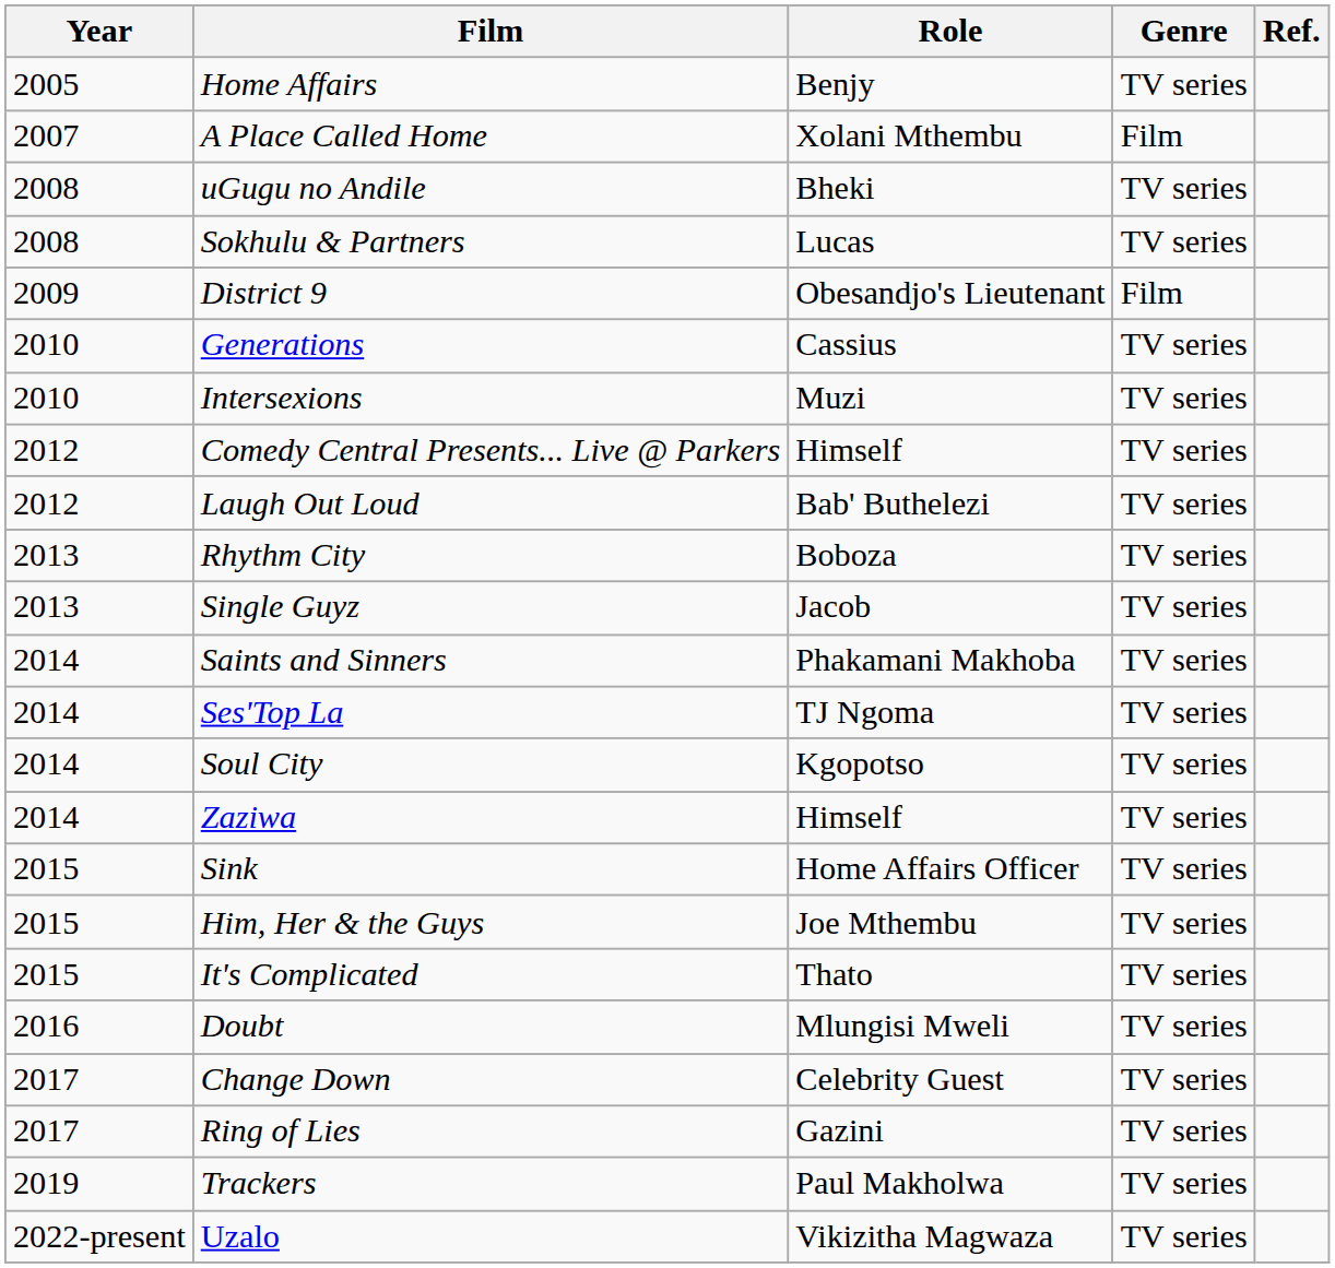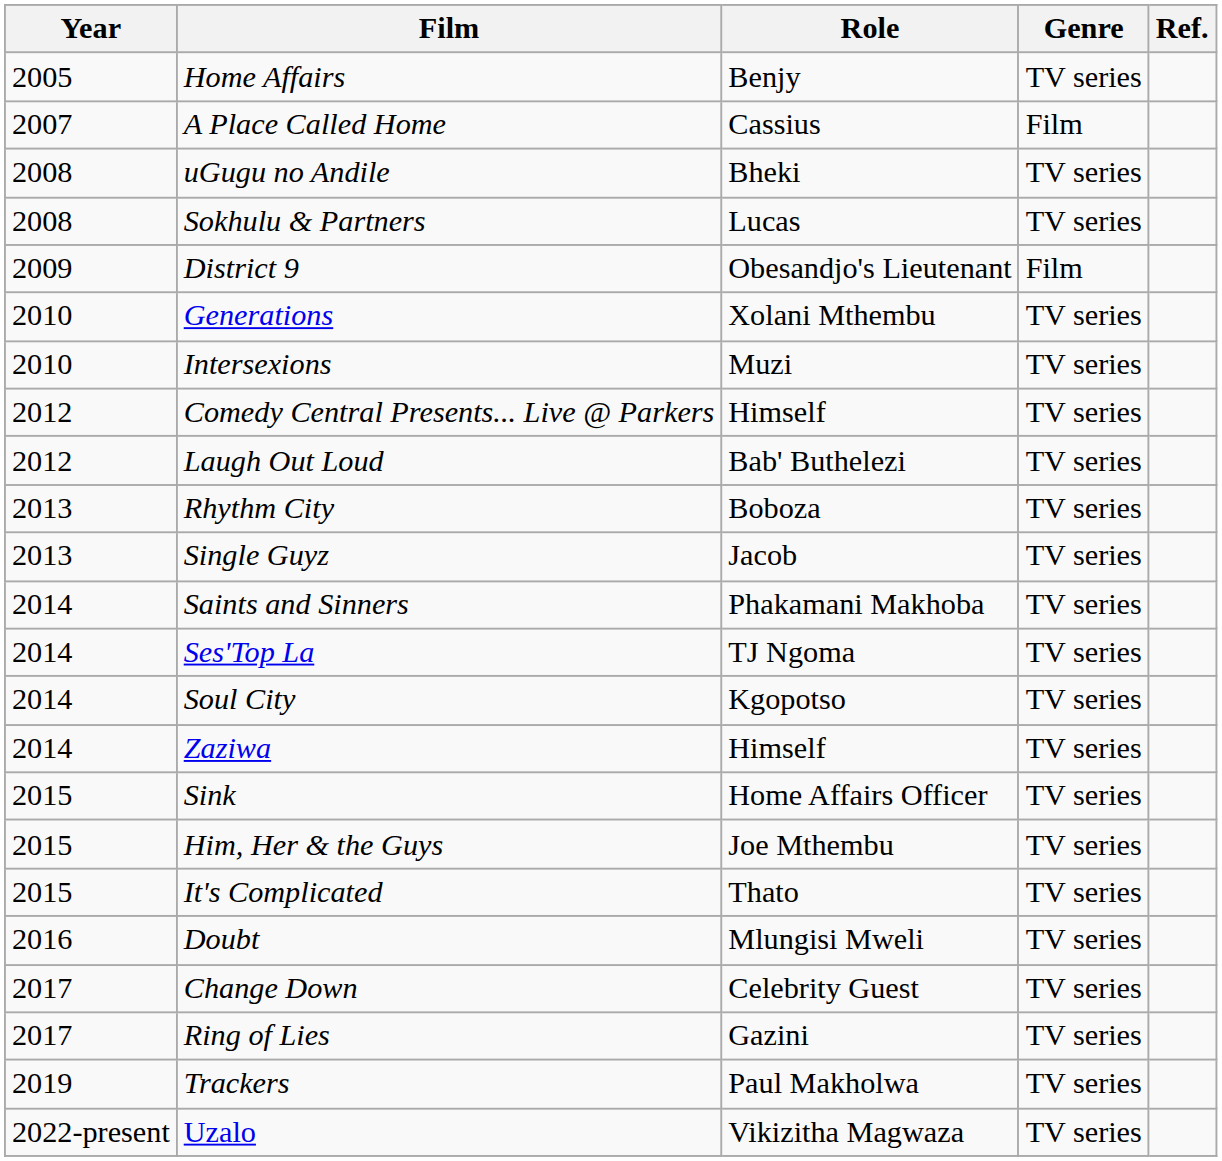 <table class="wikitable">
 <tr>
 <th>Year</th>
 <th>Film</th>
 <th>Role</th>
 <th>Genre</th>
 <th>Ref.</th>
 </tr>
 <tr>
 <td>2005</td>
 <td><em>Home Affairs</em></td>
 <td>Benjy</td>
 <td>TV series</td>
 <td></td>
 </tr>
 <tr>
 <td>2007</td>
 <td><em>A Place Called Home</em></td>
-<td>Xolani Mthembu</td>
+<td>Cassius</td>
 <td>Film</td>
 <td></td>
 </tr>
 <tr>
 <td>2008</td>
 <td><em>uGugu no Andile</em></td>
 <td>Bheki</td>
 <td>TV series</td>
 <td></td>
 </tr>
 <tr>
 <td>2008</td>
 <td><em>Sokhulu & Partners</em></td>
 <td>Lucas</td>
 <td>TV series</td>
 <td></td>
 </tr>
 <tr>
 <td>2009</td>
 <td><em>District 9</em></td>
 <td>Obesandjo's Lieutenant</td>
 <td>Film</td>
 <td></td>
 </tr>
 <tr>
 <td>2010</td>
 <td><em><a href='#'>Generations</a></em></td>
-<td>Cassius</td>
+<td>Xolani Mthembu</td>
 <td>TV series</td>
 <td></td>
 </tr>
 <tr>
 <td>2010</td>
 <td><em>Intersexions</em></td>
 <td>Muzi</td>
 <td>TV series</td>
 <td></td>
 </tr>
 <tr>
 <td>2012</td>
 <td><em>Comedy Central Presents... Live @ Parkers</em></td>
 <td>Himself</td>
 <td>TV series</td>
 <td></td>
 </tr>
 <tr>
 <td>2012</td>
 <td><em>Laugh Out Loud</em></td>
 <td>Bab' Buthelezi</td>
 <td>TV series</td>
 <td></td>
 </tr>
 <tr>
 <td>2013</td>
 <td><em>Rhythm City</em></td>
 <td>Boboza</td>
 <td>TV series</td>
 <td></td>
 </tr>
 <tr>
 <td>2013</td>
 <td><em>Single Guyz</em></td>
 <td>Jacob</td>
 <td>TV series</td>
 <td></td>
 </tr>
 <tr>
 <td>2014</td>
 <td><em>Saints and Sinners</em></td>
 <td>Phakamani Makhoba</td>
 <td>TV series</td>
 <td></td>
 </tr>
 <tr>
 <td>2014</td>
 <td><em><a href='#'>Ses'Top La</a></em></td>
 <td>TJ Ngoma</td>
 <td>TV series</td>
 <td></td>
 </tr>
 <tr>
 <td>2014</td>
 <td><em>Soul City</em></td>
 <td>Kgopotso</td>
 <td>TV series</td>
 <td></td>
 </tr>
 <tr>
 <td>2014</td>
 <td><em><a href='#'>Zaziwa</a></em></td>
 <td>Himself</td>
 <td>TV series</td>
 <td></td>
 </tr>
 <tr>
 <td>2015</td>
 <td><em>Sink</em></td>
 <td>Home Affairs Officer</td>
 <td>TV series</td>
 <td></td>
 </tr>
 <tr>
 <td>2015</td>
 <td><em>Him, Her & the Guys</em></td>
 <td>Joe Mthembu</td>
 <td>TV series</td>
 <td></td>
 </tr>
 <tr>
 <td>2015</td>
 <td><em>It's Complicated</em></td>
 <td>Thato</td>
 <td>TV series</td>
 <td></td>
 </tr>
 <tr>
 <td>2016</td>
 <td><em>Doubt</em></td>
 <td>Mlungisi Mweli</td>
 <td>TV series</td>
 <td></td>
 </tr>
 <tr>
 <td>2017</td>
 <td><em>Change Down</em></td>
 <td>Celebrity Guest</td>
 <td>TV series</td>
 <td></td>
 </tr>
 <tr>
 <td>2017</td>
 <td><em>Ring of Lies</em></td>
 <td>Gazini</td>
 <td>TV series</td>
 <td></td>
 </tr>
 <tr>
 <td>2019</td>
 <td><em>Trackers</em></td>
 <td>Paul Makholwa</td>
 <td>TV series</td>
 <td></td>
 </tr>
 <tr>
 <td>2022-present</td>
 <td><a href='#'>Uzalo</a></td>
 <td>Vikizitha Magwaza</td>
 <td>TV series</td>
 <td></td>
 </tr>
 </table>
